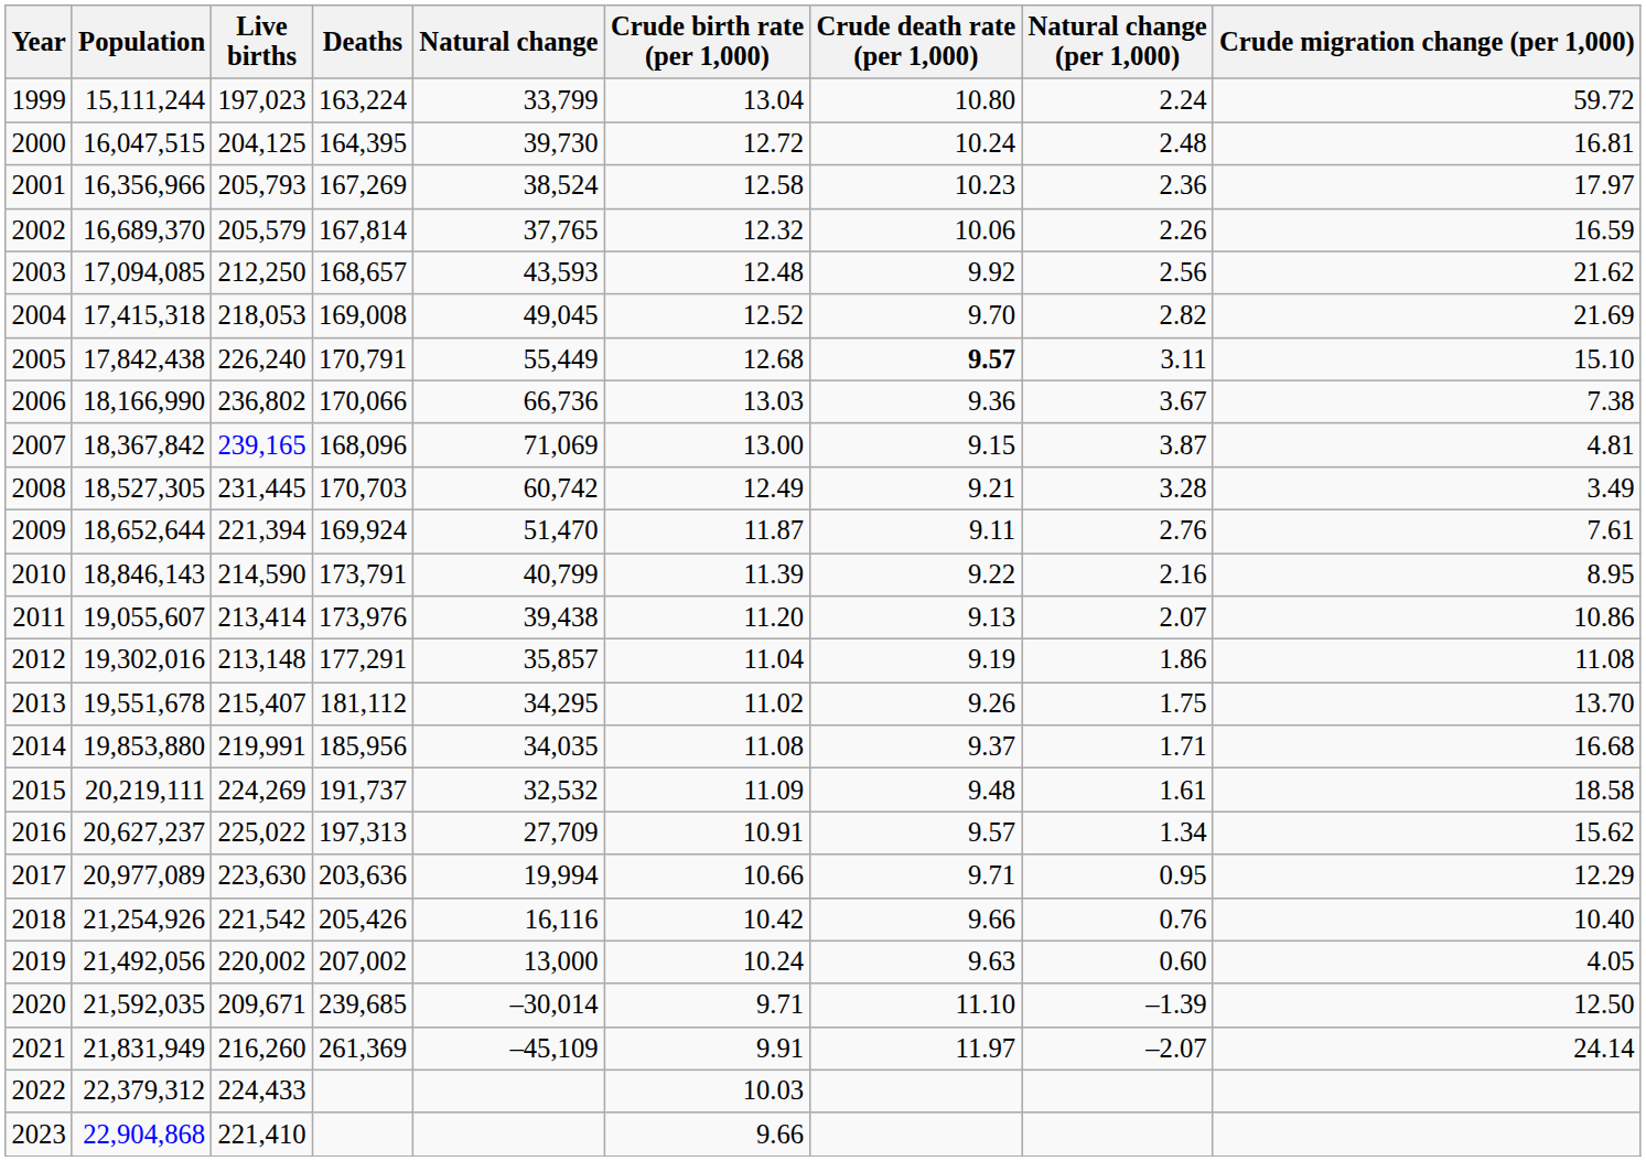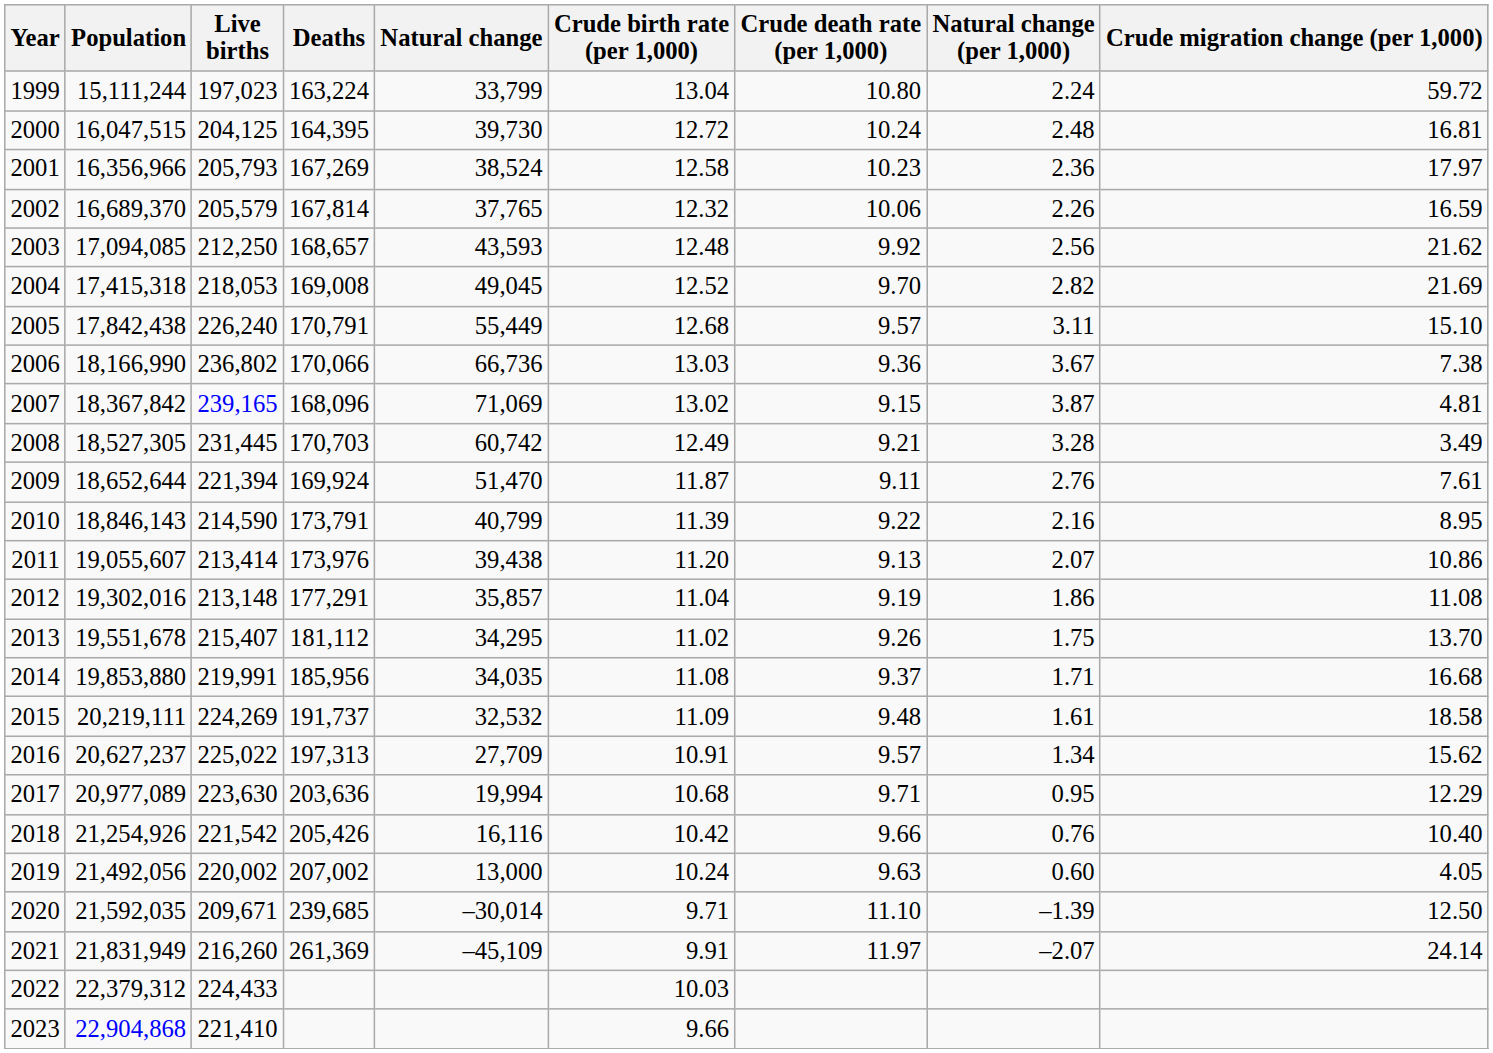 <table class="wikitable sortable" style="text-align:right">
 <tr>
 <th>Year</th>
 <th>Population</th>
 <th>Live<br>births</th>
 <th>Deaths</th>
 <th>Natural change</th>
 <th>Crude birth rate<br>(per 1,000)</th>
 <th>Crude death rate<br>(per 1,000)</th>
 <th>Natural change<br>(per 1,000)</th>
 <th>Crude migration change (per 1,000)</th>
 </tr>
 <tr>
 <td>1999</td>
 <td>15,111,244</td>
 <td>197,023</td>
 <td>163,224</td>
 <td>33,799</td>
 <td>13.04</td>
 <td>10.80</td>
 <td>2.24</td>
 <td>59.72</td>
 </tr>
 <tr>
 <td>2000</td>
 <td>16,047,515</td>
 <td>204,125</td>
 <td>164,395</td>
 <td>39,730</td>
 <td>12.72</td>
 <td>10.24</td>
 <td>2.48</td>
 <td>16.81</td>
 </tr>
 <tr>
 <td>2001</td>
 <td>16,356,966</td>
 <td>205,793</td>
 <td>167,269</td>
 <td>38,524</td>
 <td>12.58</td>
 <td>10.23</td>
 <td>2.36</td>
 <td>17.97</td>
 </tr>
 <tr>
 <td>2002</td>
 <td>16,689,370</td>
 <td>205,579</td>
 <td>167,814</td>
 <td>37,765</td>
 <td>12.32</td>
 <td>10.06</td>
 <td>2.26</td>
 <td>16.59</td>
 </tr>
 <tr>
 <td>2003</td>
 <td>17,094,085</td>
 <td>212,250</td>
 <td>168,657</td>
 <td>43,593</td>
 <td>12.48</td>
 <td>9.92</td>
 <td>2.56</td>
 <td>21.62</td>
 </tr>
 <tr>
 <td>2004</td>
 <td>17,415,318</td>
 <td>218,053</td>
 <td>169,008</td>
 <td>49,045</td>
 <td>12.52</td>
 <td>9.70</td>
 <td>2.82</td>
 <td>21.69</td>
 </tr>
 <tr>
 <td>2005</td>
 <td>17,842,438</td>
 <td>226,240</td>
 <td>170,791</td>
 <td>55,449</td>
 <td>12.68</td>
-<td><strong>9.57</strong></td>
+<td>9.57</td>
 <td>3.11</td>
 <td>15.10</td>
 </tr>
 <tr>
 <td>2006</td>
 <td>18,166,990</td>
 <td>236,802</td>
 <td>170,066</td>
 <td>66,736</td>
 <td>13.03</td>
 <td>9.36</td>
 <td>3.67</td>
 <td>7.38</td>
 </tr>
 <tr>
 <td>2007</td>
 <td>18,367,842</td>
 <td style="color:blue;">239,165</td>
 <td>168,096</td>
 <td>71,069</td>
-<td>13.00</td>
+<td>13.02</td>
 <td>9.15</td>
 <td>3.87</td>
 <td>4.81</td>
 </tr>
 <tr>
 <td>2008</td>
 <td>18,527,305</td>
 <td>231,445</td>
 <td>170,703</td>
 <td>60,742</td>
 <td>12.49</td>
 <td>9.21</td>
 <td>3.28</td>
 <td>3.49</td>
 </tr>
 <tr>
 <td>2009</td>
 <td>18,652,644</td>
 <td>221,394</td>
 <td>169,924</td>
 <td>51,470</td>
 <td>11.87</td>
 <td>9.11</td>
 <td>2.76</td>
 <td>7.61</td>
 </tr>
 <tr>
 <td>2010</td>
 <td>18,846,143</td>
 <td>214,590</td>
 <td>173,791</td>
 <td>40,799</td>
 <td>11.39</td>
 <td>9.22</td>
 <td>2.16</td>
 <td>8.95</td>
 </tr>
 <tr>
 <td>2011</td>
 <td>19,055,607</td>
 <td>213,414</td>
 <td>173,976</td>
 <td>39,438</td>
 <td>11.20</td>
 <td>9.13</td>
 <td>2.07</td>
 <td>10.86</td>
 </tr>
 <tr>
 <td>2012</td>
 <td>19,302,016</td>
 <td>213,148</td>
 <td>177,291</td>
 <td>35,857</td>
 <td>11.04</td>
 <td>9.19</td>
 <td>1.86</td>
 <td>11.08</td>
 </tr>
 <tr>
 <td>2013</td>
 <td>19,551,678</td>
 <td>215,407</td>
 <td>181,112</td>
 <td>34,295</td>
 <td>11.02</td>
 <td>9.26</td>
 <td>1.75</td>
 <td>13.70</td>
 </tr>
 <tr>
 <td>2014</td>
 <td>19,853,880</td>
 <td>219,991</td>
 <td>185,956</td>
 <td>34,035</td>
 <td>11.08</td>
 <td>9.37</td>
 <td>1.71</td>
 <td>16.68</td>
 </tr>
 <tr>
 <td>2015</td>
 <td>20,219,111</td>
 <td>224,269</td>
 <td>191,737</td>
 <td>32,532</td>
 <td>11.09</td>
 <td>9.48</td>
 <td>1.61</td>
 <td>18.58</td>
 </tr>
 <tr>
 <td>2016</td>
 <td>20,627,237</td>
 <td>225,022</td>
 <td>197,313</td>
 <td>27,709</td>
 <td>10.91</td>
 <td>9.57</td>
 <td>1.34</td>
 <td>15.62</td>
 </tr>
 <tr>
 <td>2017</td>
 <td>20,977,089</td>
 <td>223,630</td>
 <td>203,636</td>
 <td>19,994</td>
-<td>10.66</td>
+<td>10.68</td>
 <td>9.71</td>
 <td>0.95</td>
 <td>12.29</td>
 </tr>
 <tr>
 <td>2018</td>
 <td>21,254,926</td>
 <td>221,542</td>
 <td>205,426</td>
 <td>16,116</td>
 <td>10.42</td>
 <td>9.66</td>
 <td>0.76</td>
 <td>10.40</td>
 </tr>
 <tr>
 <td>2019</td>
 <td>21,492,056</td>
 <td>220,002</td>
 <td>207,002</td>
 <td>13,000</td>
 <td>10.24</td>
 <td>9.63</td>
 <td>0.60</td>
 <td>4.05</td>
 </tr>
 <tr>
 <td>2020</td>
 <td>21,592,035</td>
 <td>209,671</td>
 <td>239,685</td>
 <td>–30,014</td>
 <td>9.71</td>
 <td>11.10</td>
 <td>–1.39</td>
 <td>12.50</td>
 </tr>
 <tr>
 <td>2021</td>
 <td>21,831,949</td>
 <td>216,260</td>
 <td>261,369</td>
 <td>–45,109</td>
 <td>9.91</td>
 <td>11.97</td>
 <td>–2.07</td>
 <td>24.14</td>
 </tr>
 <tr>
 <td>2022</td>
 <td>22,379,312</td>
 <td>224,433</td>
 <td></td>
 <td></td>
 <td>10.03</td>
 <td></td>
 <td></td>
 <td></td>
 </tr>
 <tr>
 <td>2023</td>
 <td style="color:blue;">22,904,868</td>
 <td>221,410</td>
 <td></td>
 <td></td>
 <td>9.66</td>
 <td></td>
 <td></td>
 <td></td>
 </tr>
 <tr>
 </tr>
 </table>
